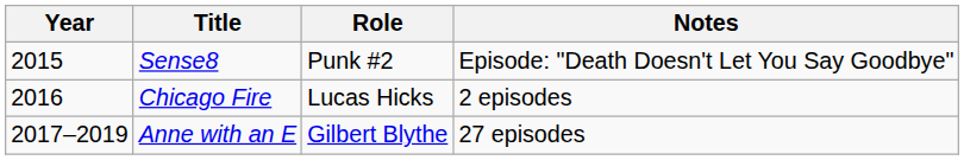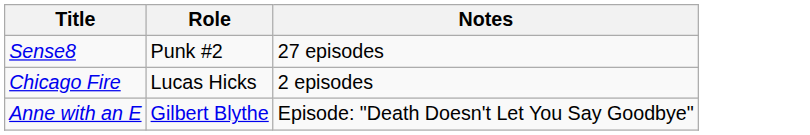 <table class="wikitable sortable">
 <tr>
-<th>Year</th>
 <th>Title</th>
 <th>Role</th>
 <th>Notes</th>
 </tr>
 <tr>
-<td>2015</td>
 <td><em><a href='#'>Sense8</a></em></td>
 <td>Punk #2</td>
-<td>Episode: "Death Doesn't Let You Say Goodbye"</td>
+<td>27 episodes</td>
 </tr>
 <tr>
-<td>2016</td>
 <td><em><a href='#'>Chicago Fire</a></em></td>
 <td>Lucas Hicks</td>
 <td>2 episodes</td>
 </tr>
 <tr>
-<td>2017–2019</td>
 <td><em><a href='#'>Anne with an E</a></em></td>
 <td><a href='#'>Gilbert Blythe</a></td>
-<td>27 episodes</td>
+<td>Episode: "Death Doesn't Let You Say Goodbye"</td>
 </tr>
 </table>
